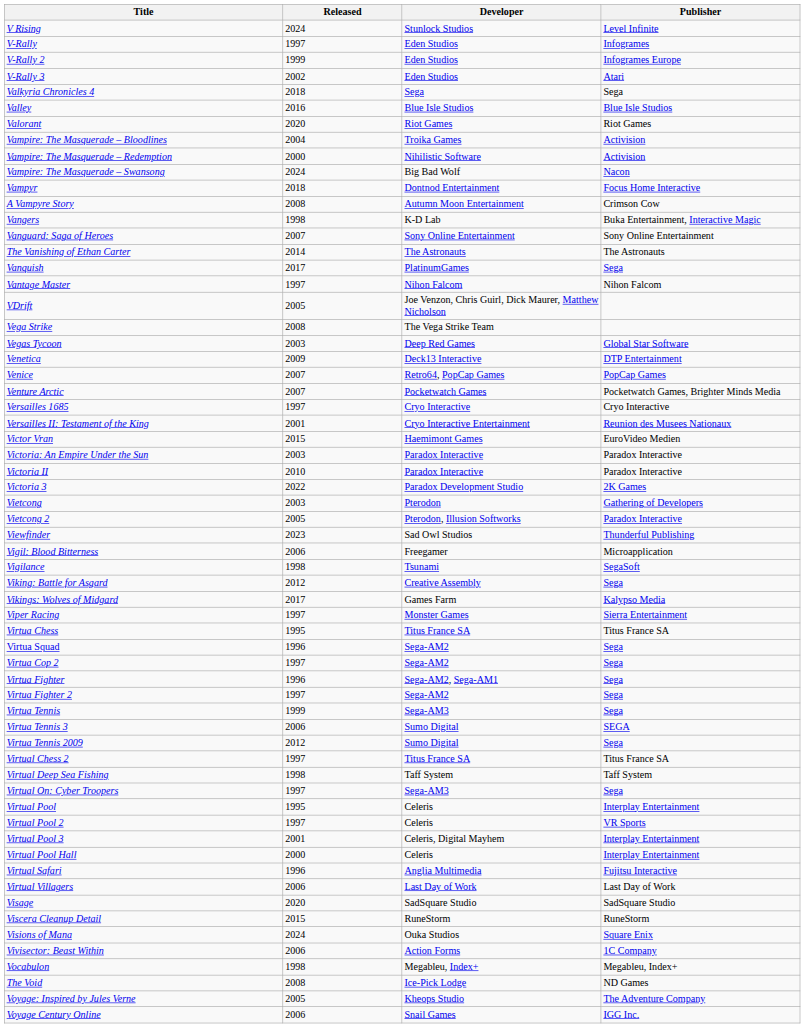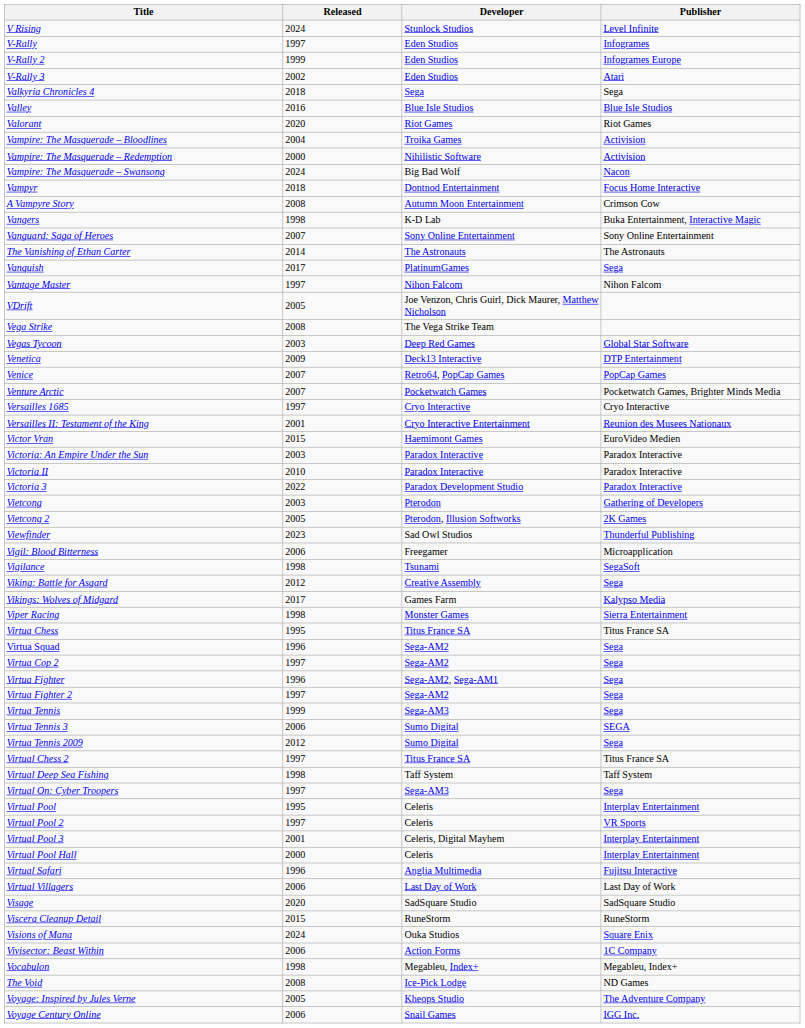 <table class="wikitable sortable" width="100%" style="margin:0px 0px">
 <tr>
 <th width=35%>Title</th>
 <th width=15%>Released</th>
 <th width=25%>Developer</th>
 <th width=25%>Publisher</th>
 </tr>
 <tr>
 <td><em><a href='#'>V Rising</a></em></td>
 <td>2024</td>
 <td><a href='#'>Stunlock Studios</a></td>
 <td><a href='#'>Level Infinite</a></td>
 </tr>
 <tr>
 <td><em><a href='#'>V-Rally</a></em></td>
 <td>1997</td>
 <td><a href='#'>Eden Studios</a></td>
 <td><a href='#'>Infogrames</a></td>
 </tr>
 <tr>
 <td><em><a href='#'>V-Rally 2</a></em></td>
 <td>1999</td>
 <td><a href='#'>Eden Studios</a></td>
 <td><a href='#'>Infogrames Europe</a></td>
 </tr>
 <tr>
 <td><em><a href='#'>V-Rally 3</a></em></td>
 <td>2002</td>
 <td><a href='#'>Eden Studios</a></td>
 <td><a href='#'>Atari</a></td>
 </tr>
 <tr>
 <td><em><a href='#'>Valkyria Chronicles 4</a></em></td>
 <td>2018</td>
 <td><a href='#'>Sega</a></td>
 <td>Sega</td>
 </tr>
 <tr>
 <td><a href='#'><em>Valley</em></a></td>
 <td>2016</td>
 <td><a href='#'>Blue Isle Studios</a></td>
 <td><a href='#'>Blue Isle Studios</a></td>
 </tr>
 <tr>
 <td><em><a href='#'>Valorant</a></em></td>
 <td>2020</td>
 <td><a href='#'>Riot Games</a></td>
 <td>Riot Games</td>
 </tr>
 <tr>
 <td><em><a href='#'>Vampire: The Masquerade – Bloodlines</a></em></td>
 <td>2004</td>
 <td><a href='#'>Troika Games</a></td>
 <td><a href='#'>Activision</a></td>
 </tr>
 <tr>
 <td><em><a href='#'>Vampire: The Masquerade – Redemption</a></em></td>
 <td>2000</td>
 <td><a href='#'>Nihilistic Software</a></td>
 <td><a href='#'>Activision</a></td>
 </tr>
 <tr>
 <td><em><a href='#'>Vampire: The Masquerade – Swansong</a></em></td>
 <td>2024</td>
 <td>Big Bad Wolf</td>
 <td><a href='#'>Nacon</a></td>
 </tr>
 <tr>
 <td><a href='#'><em>Vampyr</em></a></td>
 <td>2018</td>
 <td><a href='#'>Dontnod Entertainment</a></td>
 <td><a href='#'>Focus Home Interactive</a></td>
 </tr>
 <tr>
 <td><em><a href='#'>A Vampyre Story</a></em></td>
 <td>2008</td>
 <td><a href='#'>Autumn Moon Entertainment</a></td>
 <td>Crimson Cow</td>
 </tr>
 <tr>
 <td><em><a href='#'>Vangers</a></em></td>
 <td>1998</td>
 <td>K-D Lab</td>
 <td>Buka Entertainment, <a href='#'>Interactive Magic</a></td>
 </tr>
 <tr>
 <td><em><a href='#'>Vanguard: Saga of Heroes</a></em></td>
 <td>2007</td>
 <td><a href='#'>Sony Online Entertainment</a></td>
 <td>Sony Online Entertainment</td>
 </tr>
 <tr>
 <td><em><a href='#'>The Vanishing of Ethan Carter</a></em></td>
 <td>2014</td>
 <td><a href='#'>The Astronauts</a></td>
 <td>The Astronauts</td>
 </tr>
 <tr>
 <td><a href='#'><em>Vanquish</em></a></td>
 <td>2017</td>
 <td><a href='#'>PlatinumGames</a></td>
 <td><a href='#'>Sega</a></td>
 </tr>
 <tr>
 <td><em><a href='#'>Vantage Master</a></em></td>
 <td>1997</td>
 <td><a href='#'>Nihon Falcom</a></td>
 <td>Nihon Falcom</td>
 </tr>
 <tr>
 <td><em><a href='#'>VDrift</a></em></td>
 <td>2005</td>
 <td>Joe Venzon, Chris Guirl, Dick Maurer, <a href='#'>Matthew Nicholson</a></td>
 <td></td>
 </tr>
 <tr>
 <td><em><a href='#'>Vega Strike</a></em></td>
 <td>2008</td>
 <td>The Vega Strike Team</td>
 <td></td>
 </tr>
 <tr>
 <td><em><a href='#'>Vegas Tycoon</a></em></td>
 <td>2003</td>
 <td><a href='#'>Deep Red Games</a></td>
 <td><a href='#'>Global Star Software</a></td>
 </tr>
 <tr>
 <td><em><a href='#'>Venetica</a></em></td>
 <td>2009</td>
 <td><a href='#'>Deck13 Interactive</a></td>
 <td><a href='#'>DTP Entertainment</a></td>
 </tr>
 <tr>
 <td><em><a href='#'>Venice</a></em></td>
 <td>2007</td>
 <td><a href='#'>Retro64</a>, <a href='#'>PopCap Games</a></td>
 <td><a href='#'>PopCap Games</a></td>
 </tr>
 <tr>
 <td><em><a href='#'>Venture Arctic</a></em></td>
 <td>2007</td>
 <td><a href='#'>Pocketwatch Games</a></td>
 <td>Pocketwatch Games, Brighter Minds Media</td>
 </tr>
 <tr>
 <td><em><a href='#'>Versailles 1685</a></em></td>
 <td>1997</td>
 <td><a href='#'>Cryo Interactive</a></td>
 <td>Cryo Interactive</td>
 </tr>
 <tr>
 <td><em><a href='#'>Versailles II: Testament of the King</a></em></td>
 <td>2001</td>
 <td><a href='#'>Cryo Interactive Entertainment</a></td>
 <td><a href='#'>Reunion des Musees Nationaux</a></td>
 </tr>
 <tr>
 <td><em><a href='#'>Victor Vran</a></em></td>
 <td>2015</td>
 <td><a href='#'>Haemimont Games</a></td>
 <td>EuroVideo Medien</td>
 </tr>
 <tr>
 <td><em><a href='#'>Victoria: An Empire Under the Sun</a></em></td>
 <td>2003</td>
 <td><a href='#'>Paradox Interactive</a></td>
 <td>Paradox Interactive</td>
 </tr>
 <tr>
 <td><em><a href='#'>Victoria II</a></em></td>
 <td>2010</td>
 <td><a href='#'>Paradox Interactive</a></td>
 <td>Paradox Interactive</td>
 </tr>
 <tr>
 <td><em><a href='#'>Victoria 3</a></em></td>
 <td>2022</td>
 <td><a href='#'>Paradox Development Studio</a></td>
-<td><a href='#'>2K Games</a></td>
+<td><a href='#'>Paradox Interactive</a></td>
 </tr>
 <tr>
 <td><em><a href='#'>Vietcong</a></em></td>
 <td>2003</td>
 <td><a href='#'>Pterodon</a></td>
 <td><a href='#'>Gathering of Developers</a></td>
 </tr>
 <tr>
 <td><em><a href='#'>Vietcong 2</a></em></td>
 <td>2005</td>
 <td><a href='#'>Pterodon</a>, <a href='#'>Illusion Softworks</a></td>
-<td><a href='#'>Paradox Interactive</a></td>
+<td><a href='#'>2K Games</a></td>
 </tr>
 <tr>
 <td><a href='#'><em>Viewfinder</em></a></td>
 <td>2023</td>
 <td>Sad Owl Studios</td>
 <td><a href='#'>Thunderful Publishing</a></td>
 </tr>
 <tr>
 <td><em><a href='#'>Vigil: Blood Bitterness</a></em></td>
 <td>2006</td>
 <td>Freegamer</td>
 <td>Microapplication</td>
 </tr>
 <tr>
 <td><em><a href='#'>Vigilance</a></em></td>
 <td>1998</td>
 <td><a href='#'>Tsunami</a></td>
 <td><a href='#'>SegaSoft</a></td>
 </tr>
 <tr>
 <td><em><a href='#'>Viking: Battle for Asgard</a></em></td>
 <td>2012</td>
 <td><a href='#'>Creative Assembly</a></td>
 <td><a href='#'>Sega</a></td>
 </tr>
 <tr>
 <td><em><a href='#'>Vikings: Wolves of Midgard</a></em></td>
 <td>2017</td>
 <td>Games Farm</td>
 <td><a href='#'>Kalypso Media</a></td>
 </tr>
 <tr>
 <td><em><a href='#'>Viper Racing</a></em></td>
-<td>1997</td>
+<td>1998</td>
 <td><a href='#'>Monster Games</a></td>
 <td><a href='#'>Sierra Entertainment</a></td>
 </tr>
 <tr>
 <td><em><a href='#'>Virtua Chess</a></em></td>
 <td>1995</td>
 <td><a href='#'>Titus France SA</a></td>
 <td>Titus France SA</td>
 </tr>
 <tr>
 <td><a href='#'>Virtua Squad</a></td>
 <td>1996</td>
 <td><a href='#'>Sega-AM2</a></td>
 <td><a href='#'>Sega</a></td>
 </tr>
 <tr>
 <td><em><a href='#'>Virtua Cop 2</a></em></td>
 <td>1997</td>
 <td><a href='#'>Sega-AM2</a></td>
 <td><a href='#'>Sega</a></td>
 </tr>
 <tr>
 <td><em><a href='#'>Virtua Fighter</a></em></td>
 <td>1996</td>
 <td><a href='#'>Sega-AM2</a>, <a href='#'>Sega-AM1</a></td>
 <td><a href='#'>Sega</a></td>
 </tr>
 <tr>
 <td><em><a href='#'>Virtua Fighter 2</a></em></td>
 <td>1997</td>
 <td><a href='#'>Sega-AM2</a></td>
 <td><a href='#'>Sega</a></td>
 </tr>
 <tr>
 <td><em><a href='#'>Virtua Tennis</a></em></td>
 <td>1999</td>
 <td><a href='#'>Sega-AM3</a></td>
 <td><a href='#'>Sega</a></td>
 </tr>
 <tr>
 <td><em><a href='#'>Virtua Tennis 3</a></em></td>
 <td>2006</td>
 <td><a href='#'>Sumo Digital</a></td>
 <td><a href='#'>SEGA</a></td>
 </tr>
 <tr>
 <td><em><a href='#'>Virtua Tennis 2009</a></em></td>
 <td>2012</td>
 <td><a href='#'>Sumo Digital</a></td>
 <td><a href='#'>Sega</a></td>
 </tr>
 <tr>
 <td><em><a href='#'>Virtual Chess 2</a></em></td>
 <td>1997</td>
 <td><a href='#'>Titus France SA</a></td>
 <td>Titus France SA</td>
 </tr>
 <tr>
 <td><em><a href='#'>Virtual Deep Sea Fishing</a></em></td>
 <td>1998</td>
 <td>Taff System</td>
 <td>Taff System</td>
 </tr>
 <tr>
 <td><em><a href='#'>Virtual On: Cyber Troopers</a></em></td>
 <td>1997</td>
 <td><a href='#'>Sega-AM3</a></td>
 <td><a href='#'>Sega</a></td>
 </tr>
 <tr>
 <td><em><a href='#'>Virtual Pool</a></em></td>
 <td>1995</td>
 <td>Celeris</td>
 <td><a href='#'>Interplay Entertainment</a></td>
 </tr>
 <tr>
 <td><em><a href='#'>Virtual Pool 2</a></em></td>
 <td>1997</td>
 <td>Celeris</td>
 <td><a href='#'>VR Sports</a></td>
 </tr>
 <tr>
 <td><em><a href='#'>Virtual Pool 3</a></em></td>
 <td>2001</td>
 <td>Celeris, Digital Mayhem</td>
 <td><a href='#'>Interplay Entertainment</a></td>
 </tr>
 <tr>
 <td><em><a href='#'>Virtual Pool Hall</a></em></td>
 <td>2000</td>
 <td>Celeris</td>
 <td><a href='#'>Interplay Entertainment</a></td>
 </tr>
 <tr>
 <td><em><a href='#'>Virtual Safari</a></em></td>
 <td>1996</td>
 <td><a href='#'>Anglia Multimedia</a></td>
 <td><a href='#'>Fujitsu Interactive</a></td>
 </tr>
 <tr>
 <td><em><a href='#'>Virtual Villagers</a></em></td>
 <td>2006</td>
 <td><a href='#'>Last Day of Work</a></td>
 <td>Last Day of Work</td>
 </tr>
 <tr>
 <td><a href='#'><em>Visage</em></a></td>
 <td>2020</td>
 <td>SadSquare Studio</td>
 <td>SadSquare Studio</td>
 </tr>
 <tr>
 <td><em><a href='#'>Viscera Cleanup Detail</a></em></td>
 <td>2015</td>
 <td>RuneStorm</td>
 <td>RuneStorm</td>
 </tr>
 <tr>
 <td><em><a href='#'>Visions of Mana</a></em></td>
 <td>2024</td>
 <td>Ouka Studios</td>
 <td><a href='#'>Square Enix</a></td>
 </tr>
 <tr>
 <td><em><a href='#'>Vivisector: Beast Within</a></em></td>
 <td>2006</td>
 <td><a href='#'>Action Forms</a></td>
 <td><a href='#'>1C Company</a></td>
 </tr>
 <tr>
 <td><em><a href='#'>Vocabulon</a></em></td>
 <td>1998</td>
 <td>Megableu, <a href='#'>Index+</a></td>
 <td>Megableu, Index+</td>
 </tr>
 <tr>
 <td><em><a href='#'>The Void</a></em></td>
 <td>2008</td>
 <td><a href='#'>Ice-Pick Lodge</a></td>
 <td>ND Games</td>
 </tr>
 <tr>
 <td><em><a href='#'>Voyage: Inspired by Jules Verne</a></em></td>
 <td>2005</td>
 <td><a href='#'>Kheops Studio</a></td>
 <td><a href='#'>The Adventure Company</a></td>
 </tr>
 <tr>
 <td><em><a href='#'>Voyage Century Online</a></em></td>
 <td>2006</td>
 <td><a href='#'>Snail Games</a></td>
 <td><a href='#'>IGG Inc.</a></td>
 </tr>
 </table>
